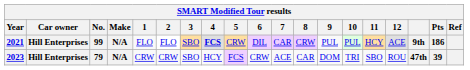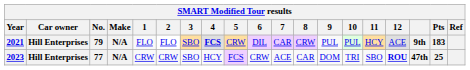 <table class="wikitable" style="text-align:center; font-size:75%">
 <tr>
 <th colspan=38><a href='#'>SMART Modified Tour</a> results</th>
 </tr>
 <tr>
 <th>Year</th>
 <th>Car owner</th>
 <th>No.</th>
 <th>Make</th>
 <th>1</th>
 <th>2</th>
 <th>3</th>
 <th>4</th>
 <th>5</th>
 <th>6</th>
 <th>7</th>
 <th>8</th>
 <th>9</th>
 <th>10</th>
 <th>11</th>
 <th>12</th>
 <th></th>
 <th>Pts</th>
 <th>Ref</th>
 </tr>
 <tr>
 <th><a href='#'>2021</a></th>
 <th>Hill Enterprises</th>
-<th>99</th>
+<th>79</th>
 <th>N/A</th>
 <td><a href='#'>FLO</a></td>
 <td style="background:#FFFFFF;"><a href='#'>FLO</a><br></td>
 <td style="background:#FFDF9F;"><a href='#'>SBO</a><br></td>
 <td style="background:#DFDFDF;"><strong><a href='#'>FCS</a><br></strong></td>
 <td style="background:#FFDF9F;"><a href='#'>CRW</a><br></td>
 <td style="background:#EFCFFF;"><a href='#'>DIL</a><br></td>
 <td style="background:#EFCFFF;"><a href='#'>CAR</a><br></td>
 <td style="background:#EFCFFF;"><a href='#'>CRW</a><br></td>
 <td><a href='#'>PUL</a></td>
 <td style="background:#DFFFDF;"><a href='#'>PUL</a><br></td>
 <td style="background:#FFDF9F;"><a href='#'>HCY</a><br></td>
 <td style="background:#DFDFDF;"><a href='#'>ACE</a><br></td>
 <th>9th</th>
-<th>186</th>
+<th>183</th>
 <th></th>
 </tr>
 <tr>
 <th><a href='#'>2023</a></th>
 <th>Hill Enterprises</th>
-<th>79</th>
+<th>77</th>
 <th>N/A</th>
 <td><a href='#'>CRW</a></td>
 <td><a href='#'>CRW</a></td>
 <td><a href='#'>SBO</a></td>
 <td><a href='#'>HCY</a></td>
 <td style="background:#EFCFFF;"><a href='#'>FCS</a><br></td>
 <td><a href='#'>CRW</a></td>
 <td><a href='#'>ACE</a></td>
 <td><a href='#'>CAR</a></td>
 <td><a href='#'>DOM</a></td>
 <td><a href='#'>TRI</a></td>
 <td><a href='#'>SBO</a></td>
-<td><a href='#'>ROU</a></td>
+<td><strong><a href='#'>ROU</a></strong></td>
 <th>47th</th>
-<th>39</th>
+<th>25</th>
 <th></th>
 </tr>
 </table>
